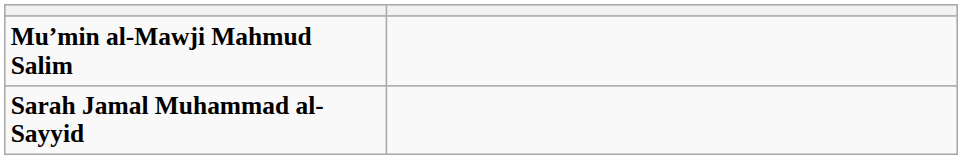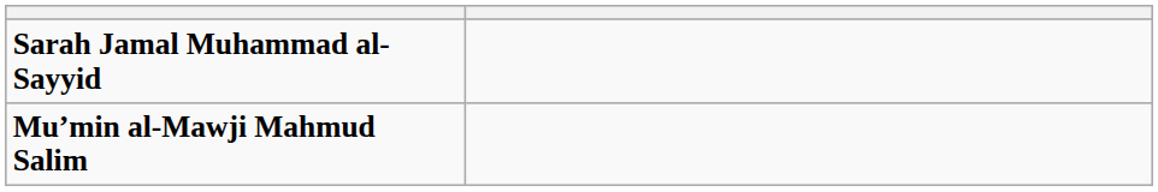 <table class="wikitable" border="1" align="center" width="600px">
 <tr>
 <th width="40%"></th>
 <th width="60%"></th>
 </tr>
 <tr>
+<td><strong>Sarah Jamal Muhammad al-Sayyid</strong></td>
+<td></td>
+</tr>
+<tr>
 <td><strong>Mu’min al-Mawji Mahmud Salim</strong></td>
 <td></td>
 </tr>
-<tr>
-<td><strong>Sarah Jamal Muhammad al-Sayyid</strong></td>
-<td></td>
-</tr>
 </table>
